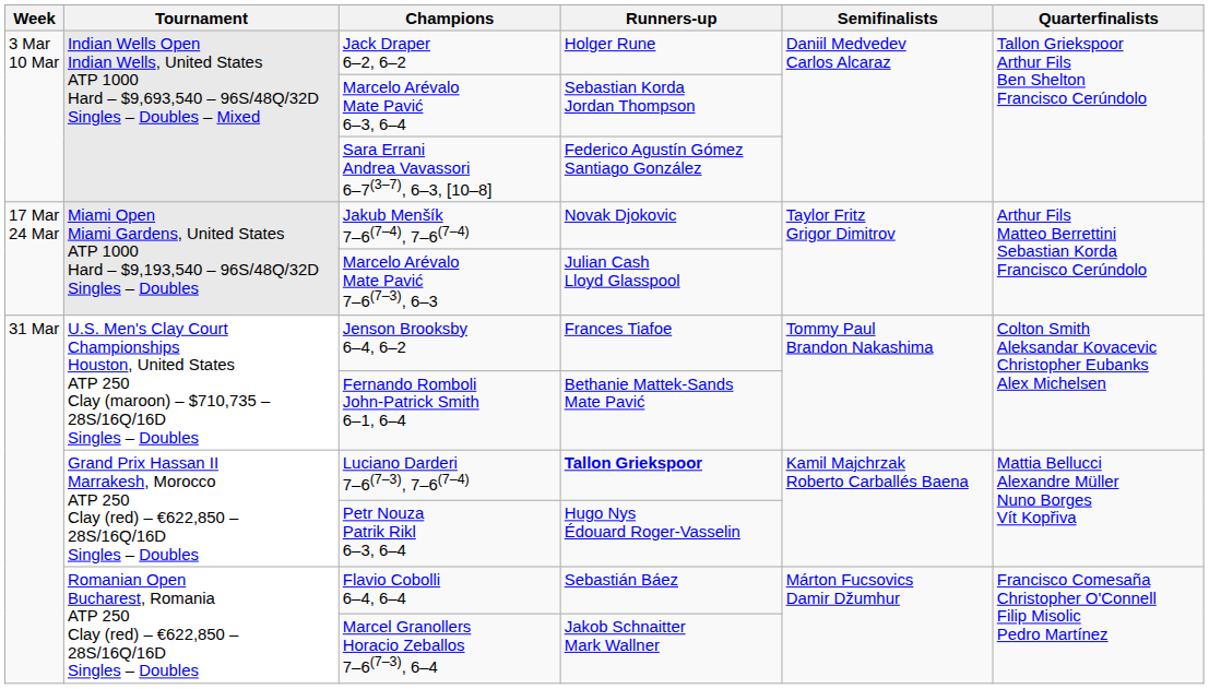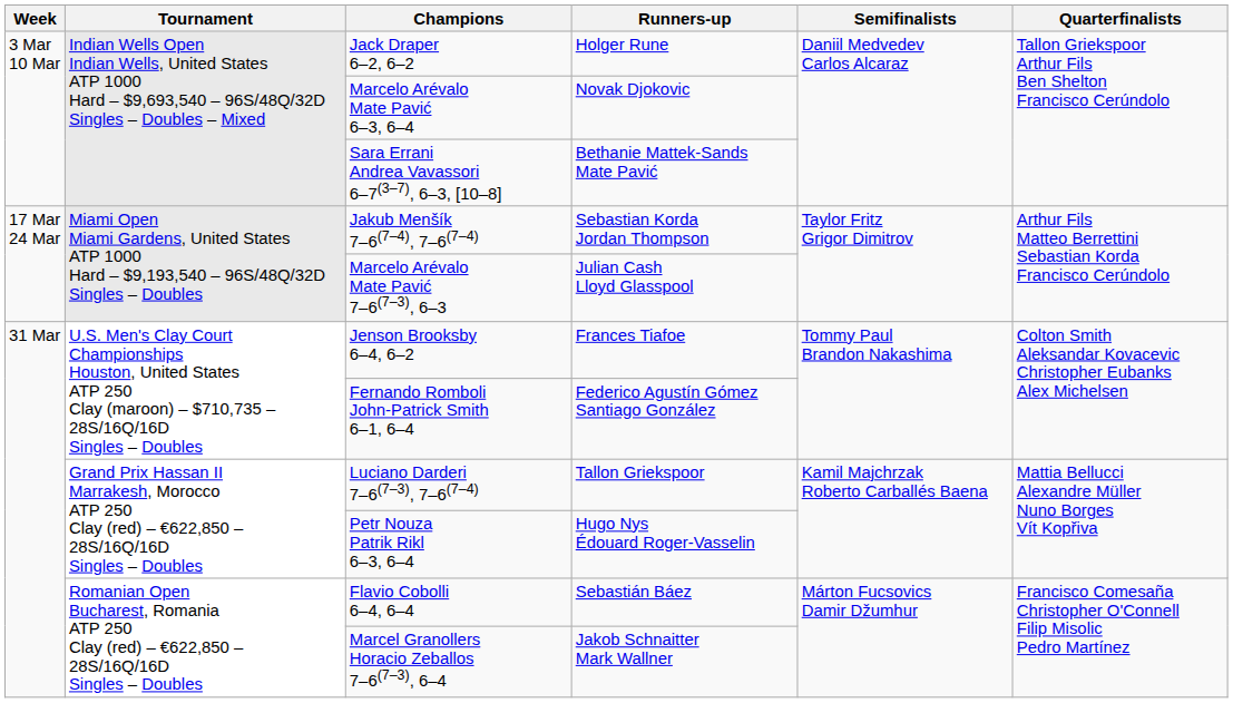 <table class=wikitable style=font-size:95%>
 <tr>
 <th style="width:48px;">Week</th>
 <th style="width:250px;">Tournament</th>
 <th style="width:200px;">Champions</th>
 <th style="width:200px;">Runners-up</th>
 <th style="width:190px;">Semifinalists</th>
 <th style="width:190px;">Quarterfinalists</th>
 </tr>
 <tr style="vertical-align:top">
 <td rowspan=3>3 Mar<br>10 Mar</td>
 <td rowspan="3" style="background:#e9e9e9;"><a href='#'>Indian Wells Open</a><br><a href='#'>Indian Wells</a>, United States<br>ATP 1000<br>Hard – $9,693,540 – 96S/48Q/32D<br><a href='#'>Singles</a> – <a href='#'>Doubles</a> – <a href='#'>Mixed</a></td>
 <td> <a href='#'>Jack Draper</a> <br> 6–2, 6–2</td>
 <td> <a href='#'>Holger Rune</a></td>
 <td rowspan=3> <a href='#'>Daniil Medvedev</a> <br>  <a href='#'>Carlos Alcaraz</a></td>
 <td rowspan=3> <a href='#'>Tallon Griekspoor</a><br> <a href='#'>Arthur Fils</a><br> <a href='#'>Ben Shelton</a> <br> <a href='#'>Francisco Cerúndolo</a></td>
 </tr>
 <tr style="vertical-align:top">
 <td> <a href='#'>Marcelo Arévalo</a> <br>  <a href='#'>Mate Pavić</a> <br> 6–3, 6–4</td>
-<td> <a href='#'>Sebastian Korda</a> <br>  <a href='#'>Jordan Thompson</a></td>
+<td> <a href='#'>Novak Djokovic</a></td>
 </tr>
 <tr style="vertical-align:top">
 <td> <a href='#'>Sara Errani</a> <br>  <a href='#'>Andrea Vavassori</a> <br> 6–7<sup>(3–7)</sup>, 6–3, [10–8]</td>
-<td> <a href='#'>Federico Agustín Gómez</a> <br>  <a href='#'>Santiago González</a></td>
+<td> <a href='#'>Bethanie Mattek-Sands</a> <br>  <a href='#'>Mate Pavić</a></td>
 </tr>
 <tr style="vertical-align:top">
 <td rowspan=2>17 Mar<br>24 Mar</td>
 <td style="background:#e9e9e9;" rowspan=2><a href='#'>Miami Open</a><br><a href='#'>Miami Gardens</a>, United States<br>ATP 1000<br>Hard – $9,193,540 – 96S/48Q/32D<br><a href='#'>Singles</a> – <a href='#'>Doubles</a></td>
 <td> <a href='#'>Jakub Menšík</a> <br> 7–6<sup>(7–4)</sup>, 7–6<sup>(7–4)</sup></td>
-<td> <a href='#'>Novak Djokovic</a></td>
+<td> <a href='#'>Sebastian Korda</a> <br>  <a href='#'>Jordan Thompson</a></td>
 <td rowspan=2> <a href='#'>Taylor Fritz</a> <br>  <a href='#'>Grigor Dimitrov</a></td>
 <td rowspan=2> <a href='#'>Arthur Fils</a> <br>  <a href='#'>Matteo Berrettini</a> <br>  <a href='#'>Sebastian Korda</a> <br>  <a href='#'>Francisco Cerúndolo</a></td>
 </tr>
 <tr style="vertical-align:top">
 <td> <a href='#'>Marcelo Arévalo</a> <br>  <a href='#'>Mate Pavić</a> <br> 7–6<sup>(7–3)</sup>, 6–3</td>
 <td> <a href='#'>Julian Cash</a> <br>  <a href='#'>Lloyd Glasspool</a></td>
 </tr>
 <tr style="vertical-align:top">
 <td rowspan=6>31 Mar</td>
 <td style="background:#fff;" rowspan=2><a href='#'>U.S. Men's Clay Court Championships</a><br><a href='#'>Houston</a>, United States<br>ATP 250<br>Clay (maroon) – $710,735 – 28S/16Q/16D<br><a href='#'>Singles</a> – <a href='#'>Doubles</a></td>
 <td> <a href='#'>Jenson Brooksby</a> <br> 6–4, 6–2</td>
 <td> <a href='#'>Frances Tiafoe</a></td>
 <td rowspan=2> <a href='#'>Tommy Paul</a> <br>  <a href='#'>Brandon Nakashima</a></td>
 <td rowspan=2> <a href='#'>Colton Smith</a><br> <a href='#'>Aleksandar Kovacevic</a><br> <a href='#'>Christopher Eubanks</a> <br> <a href='#'>Alex Michelsen</a></td>
 </tr>
 <tr style="vertical-align:top">
 <td> <a href='#'>Fernando Romboli</a> <br>  <a href='#'>John-Patrick Smith</a> <br> 6–1, 6–4</td>
-<td> <a href='#'>Bethanie Mattek-Sands</a> <br>  <a href='#'>Mate Pavić</a></td>
+<td> <a href='#'>Federico Agustín Gómez</a> <br>  <a href='#'>Santiago González</a></td>
 </tr>
 <tr style="vertical-align:top">
 <td style="background:#fff;" rowspan=2><a href='#'>Grand Prix Hassan II</a><br><a href='#'>Marrakesh</a>, Morocco<br>ATP 250<br>Clay (red) – €622,850 – 28S/16Q/16D<br><a href='#'>Singles</a> – <a href='#'>Doubles</a></td>
 <td> <a href='#'>Luciano Darderi</a> <br> 7–6<sup>(7–3)</sup>, 7–6<sup>(7–4)</sup></td>
-<td><strong> <a href='#'>Tallon Griekspoor</a></strong></td>
+<td> <a href='#'>Tallon Griekspoor</a></td>
 <td rowspan=2> <a href='#'>Kamil Majchrzak</a><br> <a href='#'>Roberto Carballés Baena</a></td>
 <td rowspan=2> <a href='#'>Mattia Bellucci</a><br> <a href='#'>Alexandre Müller</a> <br>  <a href='#'>Nuno Borges</a><br> <a href='#'>Vít Kopřiva</a></td>
 </tr>
 <tr style="vertical-align:top">
 <td> <a href='#'>Petr Nouza</a> <br>  <a href='#'>Patrik Rikl</a> <br> 6–3, 6–4</td>
 <td> <a href='#'>Hugo Nys</a> <br>  <a href='#'>Édouard Roger-Vasselin</a></td>
 </tr>
 <tr style="vertical-align:top">
 <td style="background:#fff;" rowspan=2><a href='#'>Romanian Open</a><br><a href='#'>Bucharest</a>, Romania<br>ATP 250<br>Clay (red) – €622,850 – 28S/16Q/16D<br><a href='#'>Singles</a> – <a href='#'>Doubles</a></td>
 <td> <a href='#'>Flavio Cobolli</a> <br> 6–4, 6–4</td>
 <td> <a href='#'>Sebastián Báez</a></td>
 <td rowspan=2> <a href='#'>Márton Fucsovics</a><br>  <a href='#'>Damir Džumhur</a></td>
 <td rowspan=2> <a href='#'>Francisco Comesaña</a><br> <a href='#'>Christopher O'Connell</a> <br> <a href='#'>Filip Misolic</a><br>  <a href='#'>Pedro  Martínez</a></td>
 </tr>
 <tr style="vertical-align:top">
 <td> <a href='#'>Marcel Granollers</a> <br>  <a href='#'>Horacio Zeballos</a> <br> 7–6<sup>(7–3)</sup>, 6–4</td>
 <td> <a href='#'>Jakob Schnaitter</a> <br>  <a href='#'>Mark Wallner</a></td>
 </tr>
 </table>
